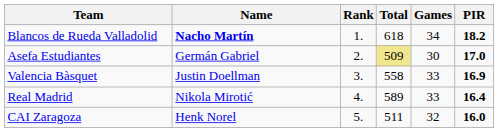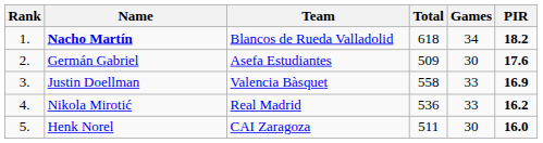 <table class="wikitable sortable" style="text-align: center">
 <tr>
+<th>Rank</th>
+<th width=200>Name</th>
 <th width=200>Team</th>
-<th width=200>Name</th>
-<th>Rank</th>
 <th>Total</th>
 <th>Games</th>
 <th width=40>PIR</th>
 </tr>
 <tr>
+<td>1.</td>
+<td align="left"> <strong><a href='#'>Nacho Martín</a></strong></td>
 <td align=left><a href='#'>Blancos de Rueda Valladolid</a></td>
-<td align="left"> <strong><a href='#'>Nacho Martín</a></strong></td>
-<td>1.</td>
 <td>618</td>
 <td>34</td>
 <td><strong>18.2</strong></td>
 </tr>
 <tr>
+<td>2.</td>
+<td align="left"> <a href='#'>Germán Gabriel</a></td>
 <td align=left><a href='#'>Asefa Estudiantes</a></td>
-<td align="left"> <a href='#'>Germán Gabriel</a></td>
-<td>2.</td>
-<td style="background: khaki;">509</td>
+<td>509</td>
 <td>30</td>
-<td><strong>17.0</strong></td>
+<td><strong>17.6</strong></td>
 </tr>
 <tr>
+<td>3.</td>
+<td align="left"> <a href='#'>Justin Doellman</a></td>
 <td align=left><a href='#'>Valencia Bàsquet</a></td>
-<td align="left"> <a href='#'>Justin Doellman</a></td>
-<td>3.</td>
 <td>558</td>
 <td>33</td>
 <td><strong>16.9</strong></td>
 </tr>
 <tr>
+<td>4.</td>
+<td align="left"> <a href='#'>Nikola Mirotić</a></td>
 <td align=left><a href='#'>Real Madrid</a></td>
-<td align="left"> <a href='#'>Nikola Mirotić</a></td>
-<td>4.</td>
-<td>589</td>
+<td>536</td>
 <td>33</td>
-<td><strong>16.4</strong></td>
+<td><strong>16.2</strong></td>
 </tr>
 <tr>
+<td>5.</td>
+<td align="left"> <a href='#'>Henk Norel</a></td>
 <td align=left><a href='#'>CAI Zaragoza</a></td>
-<td align="left"> <a href='#'>Henk Norel</a></td>
-<td>5.</td>
 <td>511</td>
-<td>32</td>
+<td>30</td>
 <td><strong>16.0</strong></td>
 </tr>
 </table>
